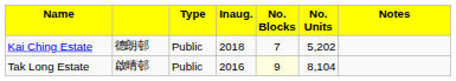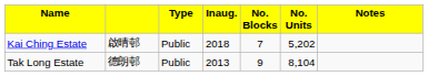 <table class="wikitable">
 <tr style="font-weight:bold;background-color:yellow" align="center" valign="top">
 <td width="143.25" Height="12.75">Name</td>
 <td width="72.75" align="center" valign="top"></td>
 <td width="59.25" align="center" valign="top">Type</td>
 <td width="48" align="center" valign="top">Inaug.</td>
 <td width="48" align="center" valign="top">No. Blocks</td>
 <td width="48.75" align="center" valign="top">No. Units</td>
 <td width="150.75" align="center" valign="top">Notes</td>
 </tr>
 <tr valign="bottom">
 <td Height="12.75"><a href='#'>Kai Ching Estate</a></td>
-<td>德朗邨</td>
+<td>啟晴邨</td>
 <td>Public</td>
 <td>2018</td>
 <td align="center">7</td>
 <td align="right">5,202</td>
 <td></td>
 </tr>
 <tr valign="bottom">
 <td Height="12.75">Tak Long Estate</td>
-<td>啟晴邨</td>
+<td>德朗邨</td>
 <td>Public</td>
-<td>2016</td>
-<td align="center" style="background: lightyellow;">9</td>
+<td>2013</td>
+<td align="center">9</td>
 <td align="right">8,104</td>
 <td></td>
 </tr>
 </table>
